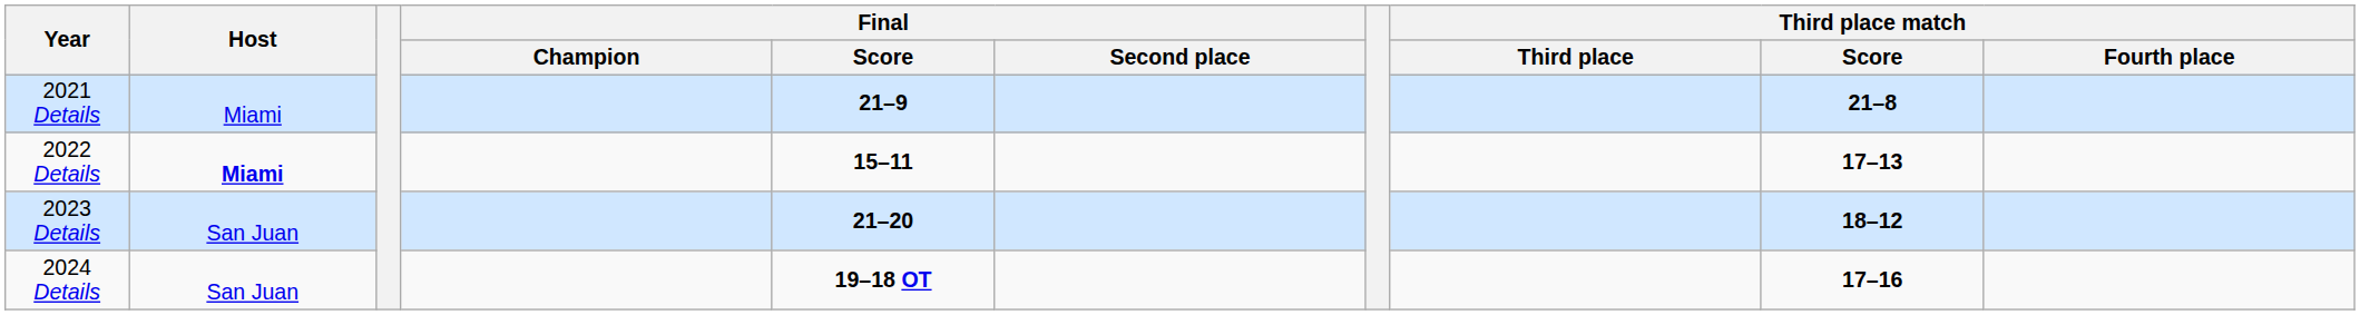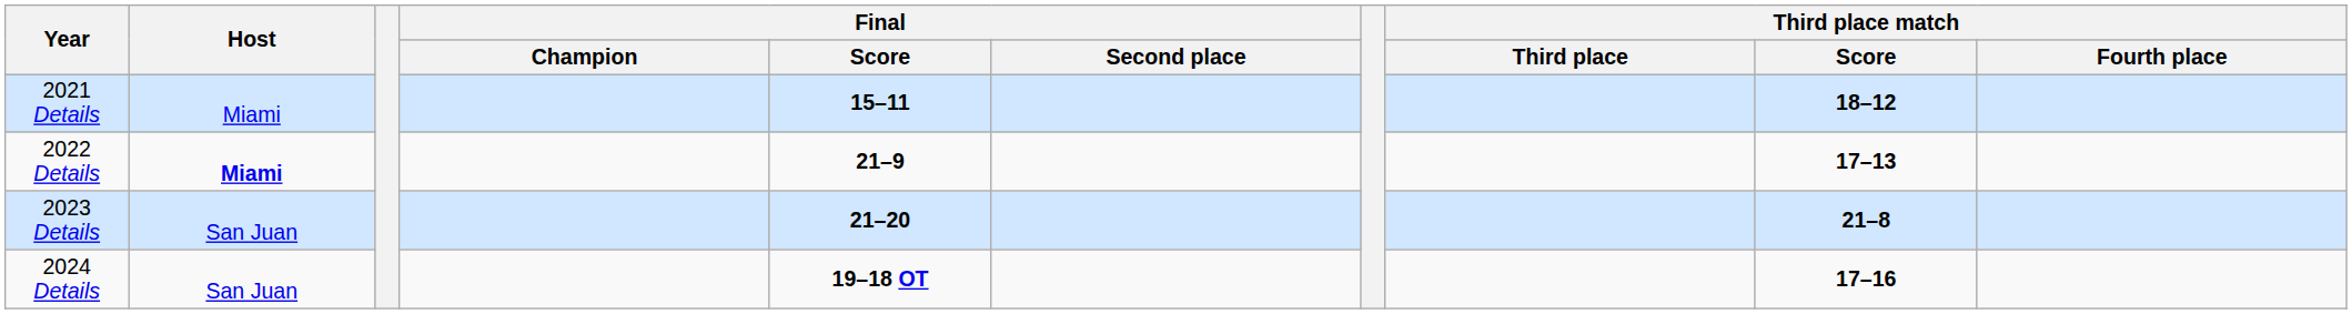 <table class="wikitable" style="font-size:90%; width: 98%; text-align: center;">
 <tr>
 <th rowspan="2" width="5%">Year</th>
 <th rowspan="2" width="10%">Host</th>
 <th rowspan="6" width="1%" bgcolor="ffffff"></th>
 <th colspan="3">Final</th>
 <th rowspan="6" width="1%" bgcolor="ffffff"></th>
 <th colspan="3">Third place match</th>
 </tr>
 <tr bgcolor="#EFEFEF">
 <th width="15%">Champion</th>
 <th width="9%">Score</th>
 <th width="15%">Second place</th>
 <th width="15%">Third place</th>
 <th width="9%">Score</th>
 <th width="15%">Fourth place</th>
 </tr>
 <tr bgcolor="#D0E7FF">
 <td>2021<br><em><a href='#'>Details</a></em></td>
 <td><br><a href='#'>Miami</a></td>
 <td><strong></strong></td>
-<td><strong>21–9</strong></td>
+<td><strong>15–11</strong></td>
 <td></td>
 <td></td>
-<td><strong>21–8</strong></td>
+<td><strong>18–12</strong></td>
 <td></td>
 </tr>
 <tr>
 <td>2022<br><em><a href='#'>Details</a></em></td>
 <td><strong><br><a href='#'>Miami</a></strong></td>
 <td><strong></strong></td>
-<td><strong>15–11</strong></td>
+<td><strong>21–9</strong></td>
 <td></td>
 <td></td>
 <td><strong>17–13</strong></td>
 <td></td>
 </tr>
 <tr bgcolor="#D0E7FF">
 <td>2023<br><em><a href='#'>Details</a></em></td>
 <td><br><a href='#'>San Juan</a></td>
 <td><strong></strong></td>
 <td><strong>21–20</strong></td>
 <td></td>
 <td></td>
-<td><strong>18–12</strong></td>
+<td><strong>21–8</strong></td>
 <td></td>
 </tr>
 <tr>
 <td>2024<br><em><a href='#'>Details</a></em></td>
 <td><br><a href='#'>San Juan</a></td>
 <td><strong></strong></td>
 <td><strong>19–18</strong> <strong><a href='#'>OT</a></strong></td>
 <td></td>
 <td></td>
 <td><strong>17–16</strong></td>
 <td></td>
 </tr>
 </table>
